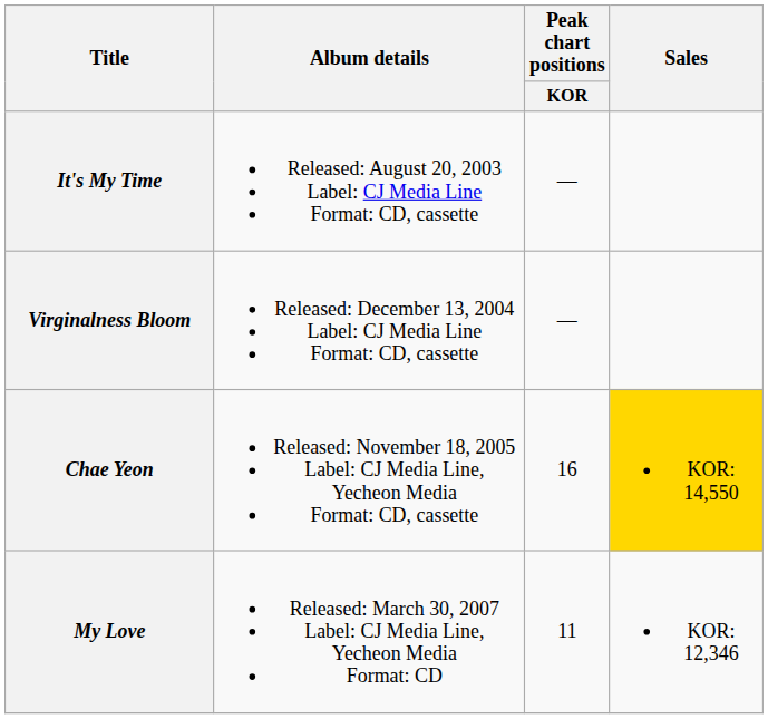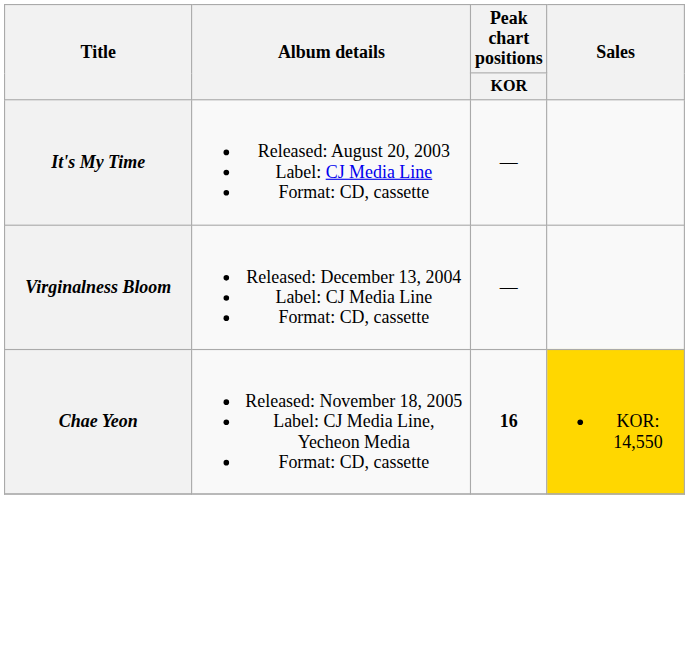 <table class="wikitable plainrowheaders" style="text-align:center;">
 <tr>
 <th scope="col" rowspan="2" style="width:10em;">Title</th>
 <th scope="col" rowspan="2">Album details</th>
 <th scope="col" colspan="1">Peak chart positions</th>
 <th scope="col" rowspan="2">Sales</th>
 </tr>
 <tr>
 <th scope="col" style="width:2.2em;font-size:90%;">KOR<br></th>
 </tr>
 <tr>
 <th scope="row"><em>It's My Time</em></th>
 <td><br><ul><li>Released: August 20, 2003</li><li>Label: <a href='#'>CJ Media Line</a></li><li>Format: CD, cassette</li></ul></td>
 <td>—</td>
 <td></td>
 </tr>
 <tr>
 <th scope="row"><em>Virginalness Bloom</em></th>
 <td><br><ul><li>Released: December 13, 2004</li><li>Label: CJ Media Line</li><li>Format: CD, cassette</li></ul></td>
 <td>—</td>
 <td></td>
 </tr>
 <tr>
 <th scope="row"><em>Chae Yeon</em></th>
 <td><br><ul><li>Released: November 18, 2005</li><li>Label: CJ Media Line, Yecheon Media</li><li>Format: CD, cassette</li></ul></td>
-<td>16</td>
+<td><strong>16</strong></td>
 <td style="background: gold;"><br><ul><li>KOR: 14,550</li></ul></td>
-</tr>
-<tr>
-<th scope="row"><em>My Love</em></th>
-<td><br><ul><li>Released: March 30, 2007</li><li>Label: CJ Media Line, Yecheon Media</li><li>Format: CD</li></ul></td>
-<td>11</td>
-<td><br><ul><li>KOR: 12,346</li></ul></td>
 </tr>
 <tr>
 </tr>
 </table>
